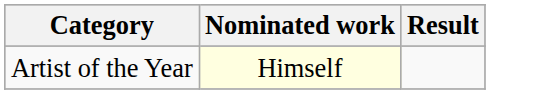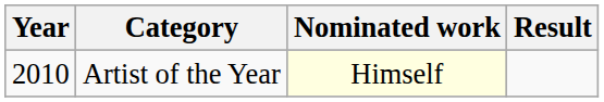 <table class="wikitable plainrowheaders" style="text-align:center;">
 <tr>
+<th>Year</th>
 <th>Category</th>
 <th>Nominated work</th>
 <th>Result</th>
 </tr>
 <tr>
+<td>2010</td>
 <td>Artist of the Year</td>
 <td style="background: lightyellow;">Himself</td>
 <td></td>
 </tr>
 </table>
